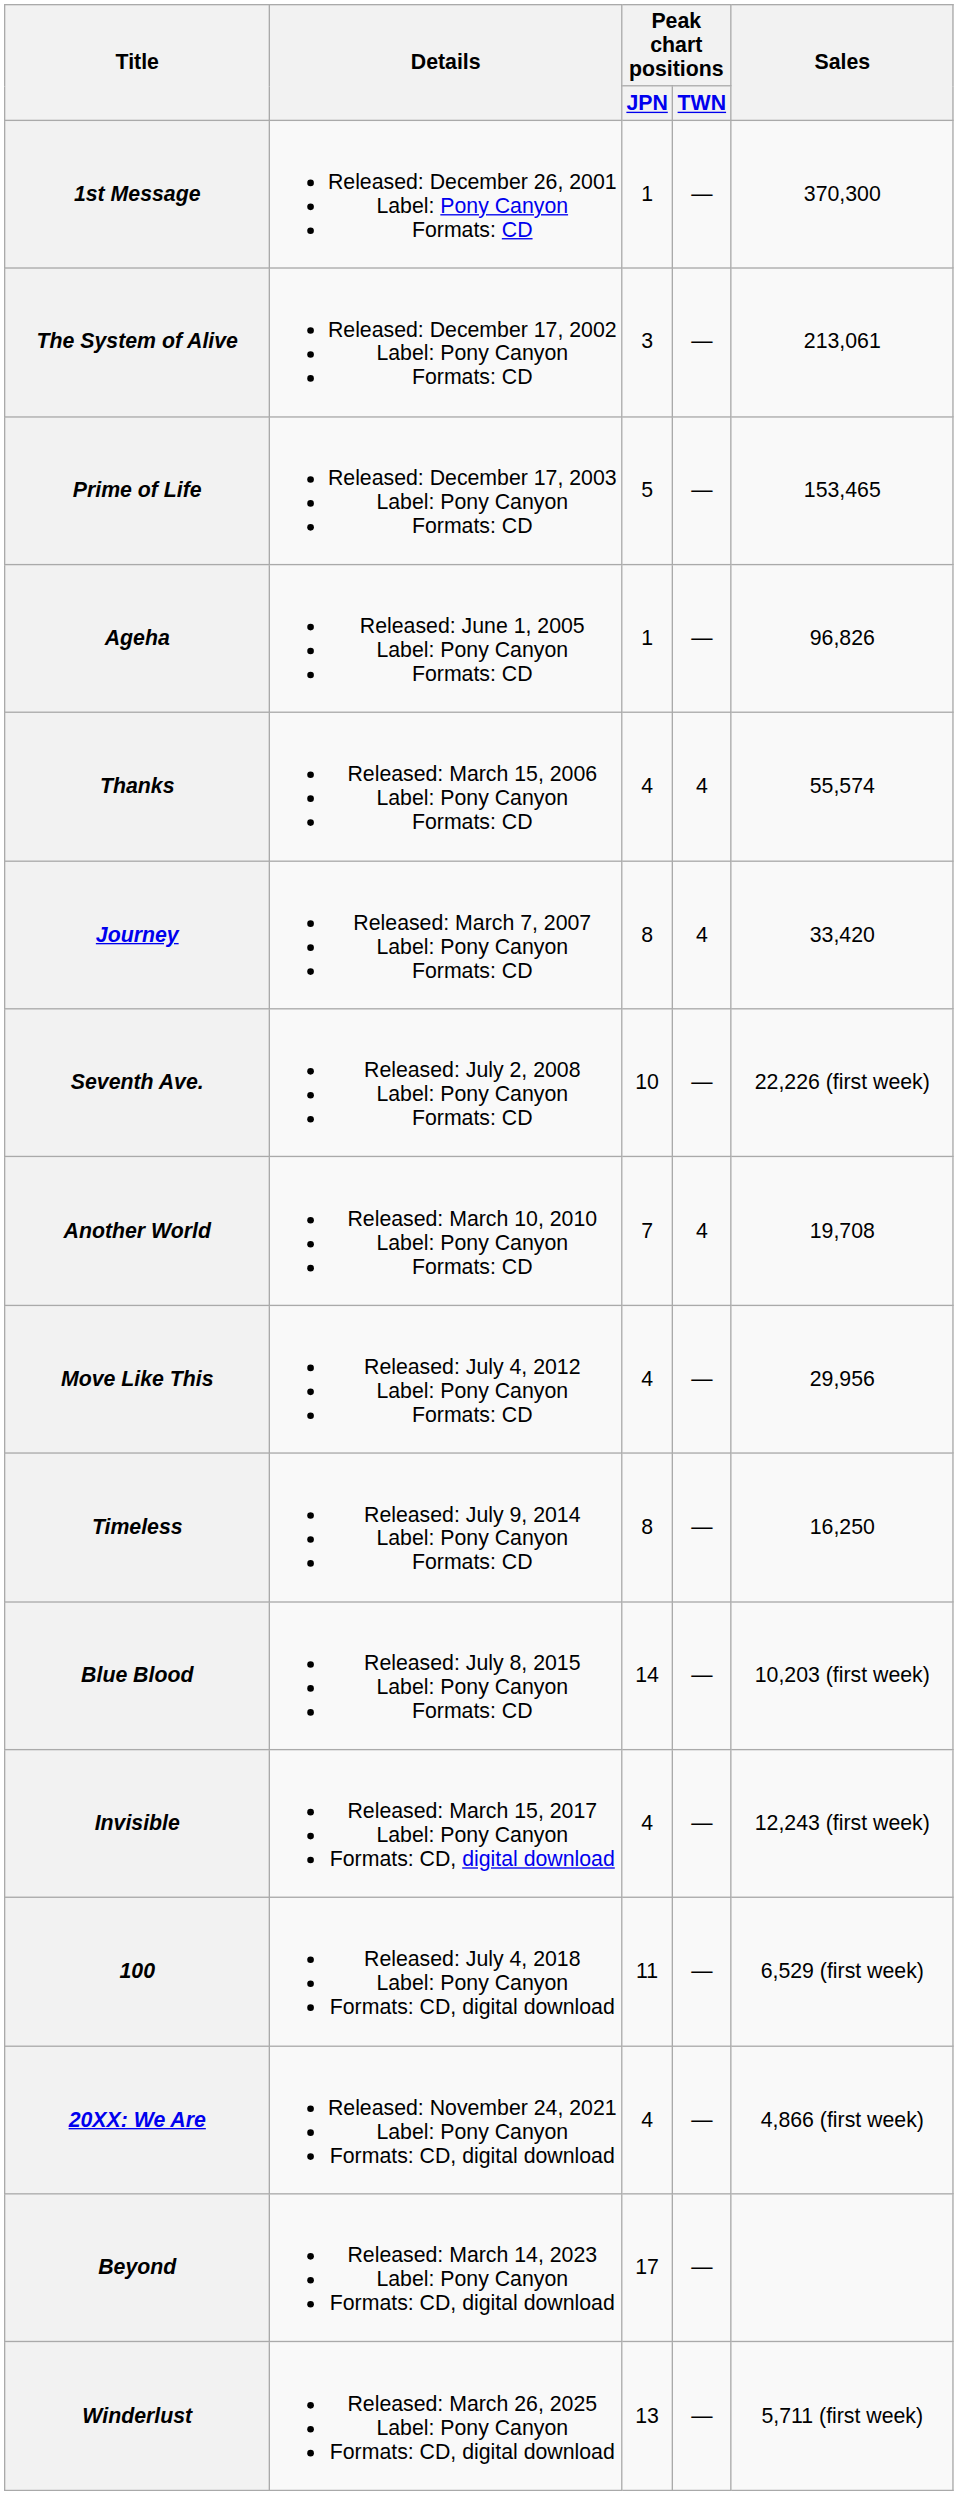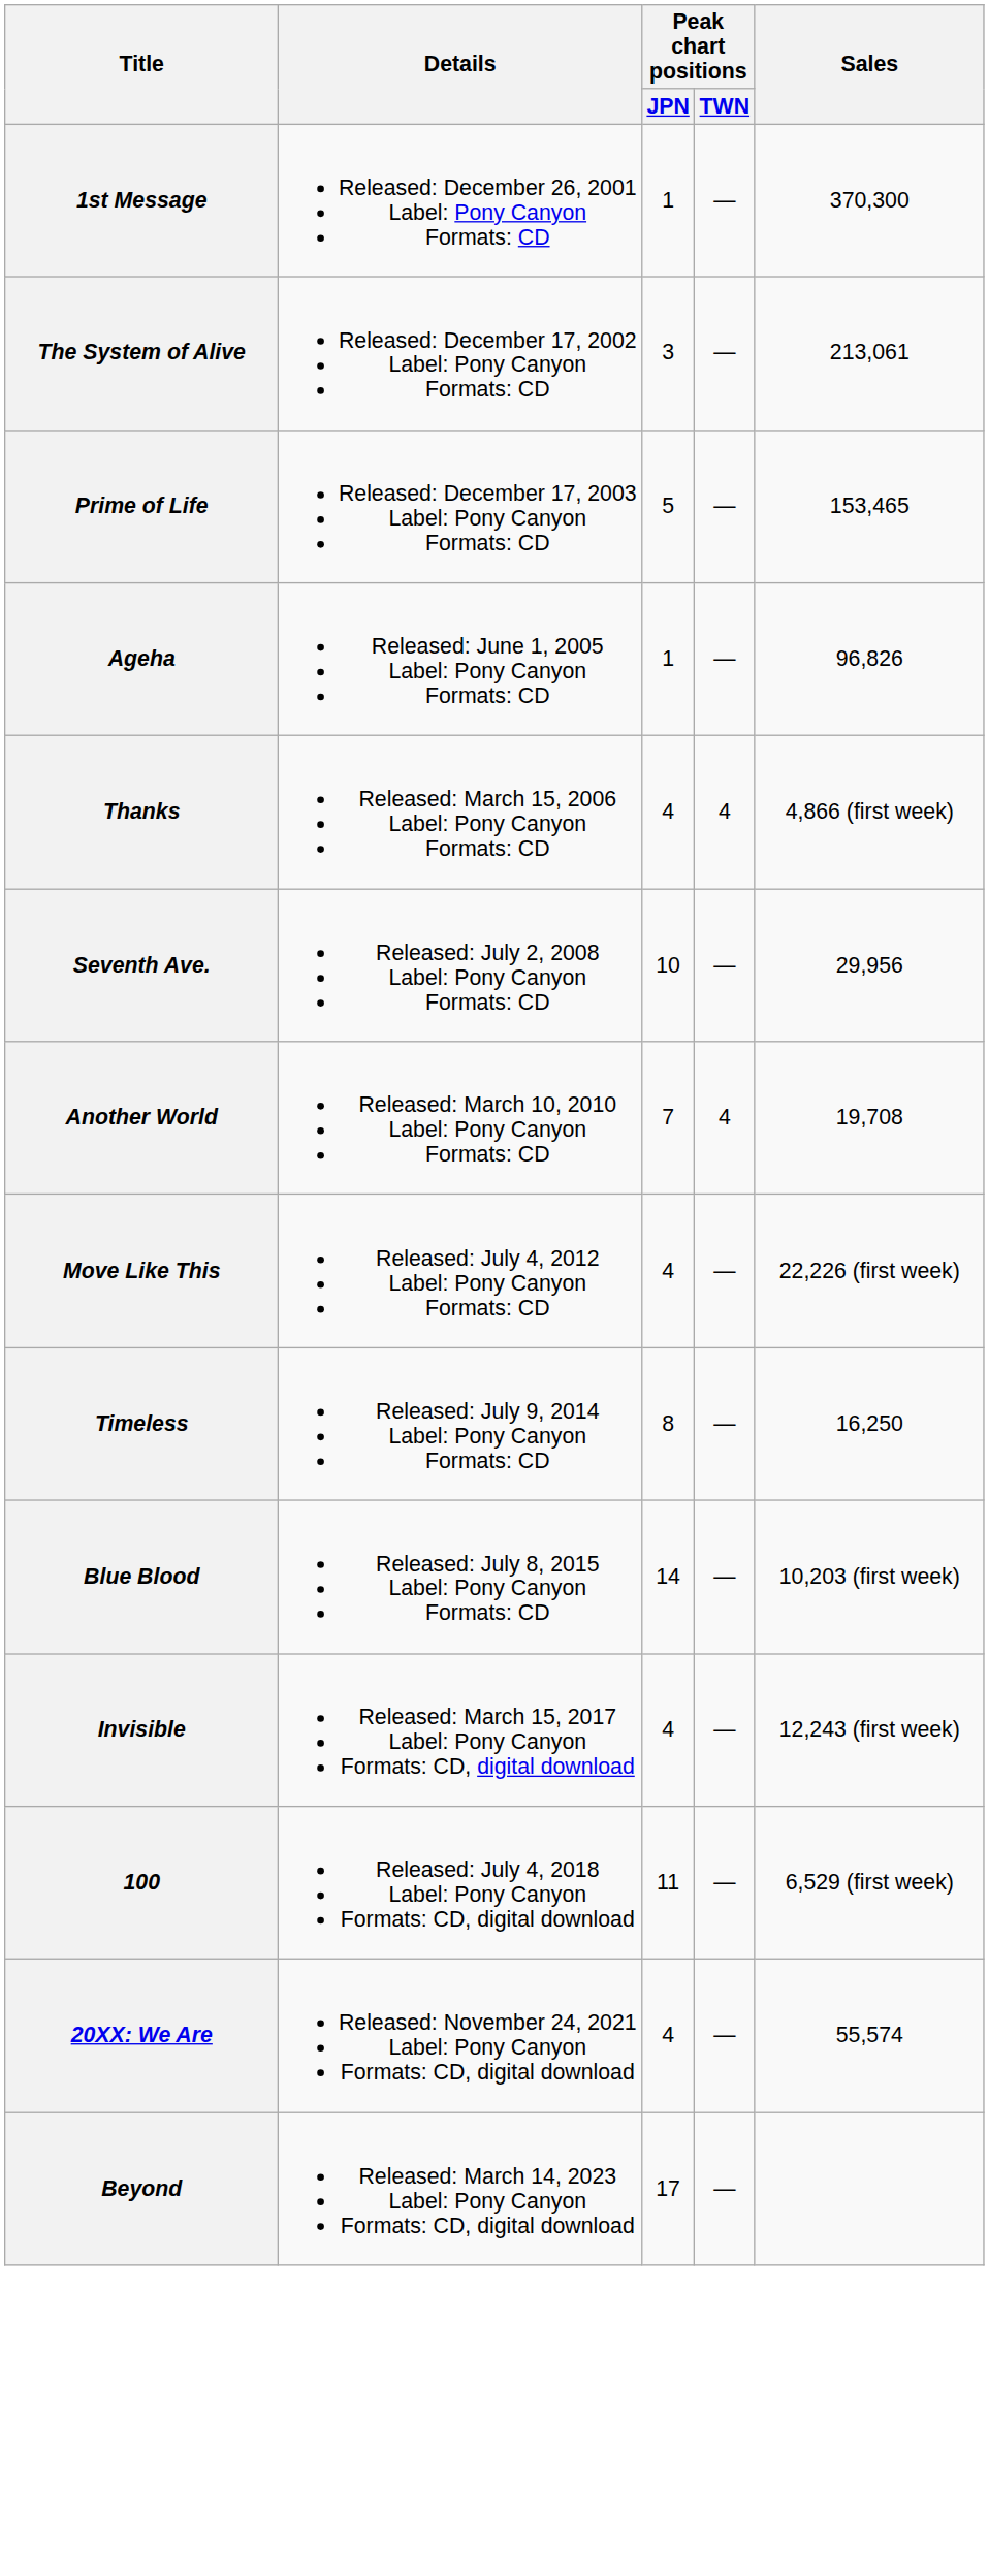 <table class="wikitable plainrowheaders" style="text-align:center;">
 <tr>
 <th rowspan="2" style="width:12em;">Title</th>
 <th rowspan="2">Details</th>
 <th colspan="2">Peak chart positions</th>
 <th rowspan="2" style="width:10em;">Sales</th>
 </tr>
 <tr>
 <th width="30"><a href='#'>JPN</a><br></th>
 <th width="30"><a href='#'>TWN</a></th>
 </tr>
 <tr>
 <th scope="row"><em>1st Message</em></th>
 <td><br><ul><li>Released: December 26, 2001</li><li>Label: <a href='#'>Pony Canyon</a></li><li>Formats: <a href='#'>CD</a></li></ul></td>
 <td>1</td>
 <td>—</td>
 <td>370,300</td>
 </tr>
 <tr>
 <th scope="row"><em>The System of Alive</em></th>
 <td><br><ul><li>Released: December 17, 2002</li><li>Label: Pony Canyon</li><li>Formats: CD</li></ul></td>
 <td>3</td>
 <td>—</td>
 <td>213,061</td>
 </tr>
 <tr>
 <th scope="row"><em>Prime of Life</em></th>
 <td><br><ul><li>Released: December 17, 2003</li><li>Label: Pony Canyon</li><li>Formats: CD</li></ul></td>
 <td>5</td>
 <td>—</td>
 <td>153,465</td>
 </tr>
 <tr>
 <th scope="row"><em>Ageha</em></th>
 <td><br><ul><li>Released: June 1, 2005</li><li>Label: Pony Canyon</li><li>Formats: CD</li></ul></td>
 <td>1</td>
 <td>—</td>
 <td>96,826</td>
 </tr>
 <tr>
 <th scope="row"><em>Thanks</em></th>
 <td><br><ul><li>Released: March 15, 2006</li><li>Label: Pony Canyon</li><li>Formats: CD</li></ul></td>
 <td>4</td>
 <td>4</td>
-<td>55,574</td>
-</tr>
-<tr>
-<th scope="row"><em><a href='#'>Journey</a></em></th>
-<td><br><ul><li>Released: March 7, 2007</li><li>Label: Pony Canyon</li><li>Formats: CD</li></ul></td>
-<td>8</td>
-<td>4</td>
-<td>33,420</td>
+<td>4,866 (first week)</td>
 </tr>
 <tr>
 <th scope="row"><em>Seventh Ave.</em></th>
 <td><br><ul><li>Released: July 2, 2008</li><li>Label: Pony Canyon</li><li>Formats: CD</li></ul></td>
 <td>10</td>
 <td>—</td>
-<td>22,226 (first week)</td>
+<td>29,956</td>
 </tr>
 <tr>
 <th scope="row"><em>Another World</em></th>
 <td><br><ul><li>Released: March 10, 2010</li><li>Label: Pony Canyon</li><li>Formats: CD</li></ul></td>
 <td>7</td>
 <td>4</td>
 <td>19,708</td>
 </tr>
 <tr>
 <th scope="row"><em>Move Like This</em></th>
 <td><br><ul><li>Released: July 4, 2012</li><li>Label: Pony Canyon</li><li>Formats: CD</li></ul></td>
 <td>4</td>
 <td>—</td>
-<td>29,956</td>
+<td>22,226 (first week)</td>
 </tr>
 <tr>
 <th scope="row"><em>Timeless</em></th>
 <td><br><ul><li>Released: July 9, 2014</li><li>Label: Pony Canyon</li><li>Formats: CD</li></ul></td>
 <td>8</td>
 <td>—</td>
 <td>16,250</td>
 </tr>
 <tr>
 <th scope="row"><em>Blue Blood</em></th>
 <td><br><ul><li>Released: July 8, 2015</li><li>Label: Pony Canyon</li><li>Formats: CD</li></ul></td>
 <td>14</td>
 <td>—</td>
 <td>10,203 (first week)</td>
 </tr>
 <tr>
 <th scope="row"><em>Invisible</em></th>
 <td><br><ul><li>Released: March 15, 2017</li><li>Label: Pony Canyon</li><li>Formats: CD, <a href='#'>digital download</a></li></ul></td>
 <td>4</td>
 <td>—</td>
 <td>12,243 (first week)</td>
 </tr>
 <tr>
 <th scope="row"><em>100</em></th>
 <td><br><ul><li>Released: July 4, 2018</li><li>Label: Pony Canyon</li><li>Formats: CD, digital download</li></ul></td>
 <td>11</td>
 <td>—</td>
 <td>6,529 (first week)</td>
 </tr>
 <tr>
 <th scope="row"><em><a href='#'>20XX: We Are</a></em></th>
 <td><br><ul><li>Released: November 24, 2021</li><li>Label: Pony Canyon</li><li>Formats: CD, digital download</li></ul></td>
 <td>4</td>
 <td>—</td>
-<td>4,866 (first week)</td>
+<td>55,574</td>
 </tr>
 <tr>
 <th scope="row"><em>Beyond</em></th>
 <td><br><ul><li>Released: March 14, 2023</li><li>Label: Pony Canyon</li><li>Formats: CD, digital download</li></ul></td>
 <td>17</td>
 <td>—</td>
 <td></td>
 </tr>
-<tr>
-<th scope="row"><em>Winderlust</em></th>
-<td><br><ul><li>Released: March 26, 2025</li><li>Label: Pony Canyon</li><li>Formats: CD, digital download</li></ul></td>
-<td>13</td>
-<td>—</td>
-<td>5,711 (first week)</td>
-</tr>
 </table>
